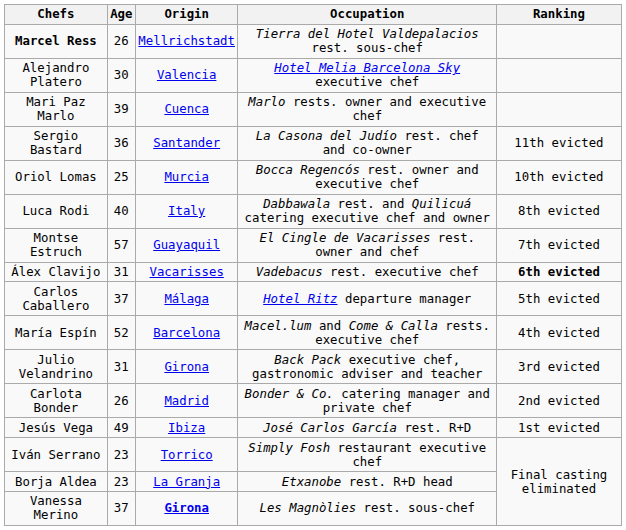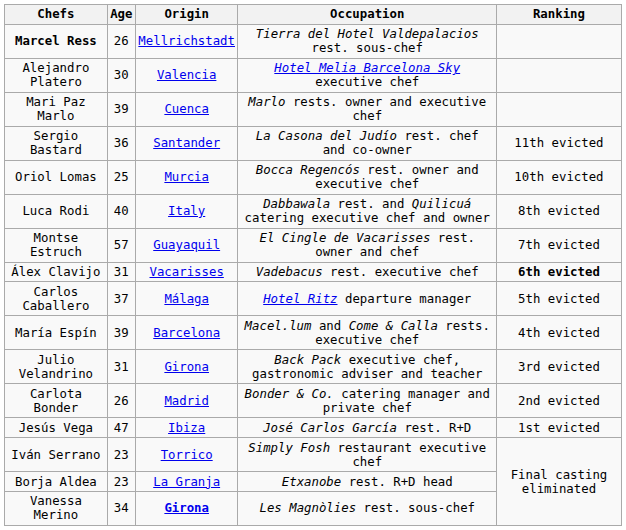 <table class="wikitable" style="margin:auto; text-align:center; width:99%; font-size:95%">
 <tr>
 <th>Chefs</th>
 <th>Age</th>
 <th>Origin</th>
 <th>Occupation</th>
 <th>Ranking</th>
 </tr>
 <tr>
 <td><strong>Marcel Ress</strong></td>
 <td>26</td>
 <td><a href='#'>Mellrichstadt</a></td>
 <td><em>Tierra del Hotel Valdepalacios</em> rest. sous-chef</td>
 <td></td>
 </tr>
 <tr>
 <td>Alejandro Platero</td>
 <td>30</td>
 <td><a href='#'>Valencia</a></td>
 <td><em><a href='#'>Hotel Melia Barcelona Sky</a></em> executive chef</td>
 <td></td>
 </tr>
 <tr>
 <td>Mari Paz Marlo</td>
 <td>39</td>
 <td><a href='#'>Cuenca</a></td>
 <td><em>Marlo</em> rests. owner and executive chef</td>
 <td></td>
 </tr>
 <tr>
 <td>Sergio Bastard</td>
 <td>36</td>
 <td><a href='#'>Santander</a></td>
 <td><em>La Casona del Judío</em> rest. chef and co-owner</td>
 <td>11th evicted</td>
 </tr>
 <tr>
 <td>Oriol Lomas</td>
 <td>25</td>
 <td><a href='#'>Murcia</a></td>
 <td><em>Bocca Regencós</em> rest. owner and executive chef</td>
 <td>10th evicted</td>
 </tr>
 <tr>
 <td>Luca Rodi</td>
 <td>40</td>
 <td><a href='#'>Italy</a></td>
 <td><em>Dabbawala</em> rest. and <em>Quilicuá</em> catering executive chef and owner</td>
 <td>8th evicted</td>
 </tr>
 <tr>
 <td>Montse Estruch</td>
 <td>57</td>
 <td><a href='#'>Guayaquil</a></td>
 <td><em>El Cingle de Vacarisses</em> rest. owner and chef</td>
 <td>7th evicted</td>
 </tr>
 <tr>
 <td>Álex Clavijo</td>
 <td>31</td>
 <td><a href='#'>Vacarisses</a></td>
 <td><em>Vadebacus</em> rest. executive chef</td>
 <td><strong>6th evicted</strong></td>
 </tr>
 <tr>
 <td>Carlos Caballero</td>
 <td>37</td>
 <td><a href='#'>Málaga</a></td>
 <td><em><a href='#'>Hotel Ritz</a></em> departure manager</td>
 <td>5th evicted</td>
 </tr>
 <tr>
 <td>María Espín</td>
-<td>52</td>
+<td>39</td>
 <td><a href='#'>Barcelona</a></td>
 <td><em>Macel.lum</em> and <em>Come & Calla</em> rests. executive chef</td>
 <td>4th evicted</td>
 </tr>
 <tr>
 <td>Julio Velandrino</td>
 <td>31</td>
 <td><a href='#'>Girona</a></td>
 <td><em>Back Pack</em> executive chef, gastronomic adviser and teacher</td>
 <td>3rd evicted</td>
 </tr>
 <tr>
 <td>Carlota Bonder</td>
 <td>26</td>
 <td><a href='#'>Madrid</a></td>
 <td><em>Bonder & Co.</em> catering manager and private chef</td>
 <td>2nd evicted</td>
 </tr>
 <tr>
 <td>Jesús Vega</td>
-<td>49</td>
+<td>47</td>
 <td><a href='#'>Ibiza</a></td>
 <td><em>José Carlos García</em> rest. R+D</td>
 <td>1st evicted</td>
 </tr>
 <tr>
 <td>Iván Serrano</td>
 <td>23</td>
 <td><a href='#'>Torrico</a></td>
 <td><em>Simply Fosh</em> restaurant executive chef</td>
 <td rowspan=3>Final casting eliminated</td>
 </tr>
 <tr>
 <td>Borja Aldea</td>
 <td>23</td>
 <td><a href='#'>La Granja</a></td>
 <td><em>Etxanobe</em> rest. R+D head</td>
 </tr>
 <tr>
 <td>Vanessa Merino</td>
-<td>37</td>
+<td>34</td>
 <td><strong><a href='#'>Girona</a></strong></td>
 <td><em>Les Magnòlies</em> rest. sous-chef</td>
 </tr>
 </table>
